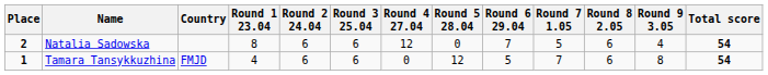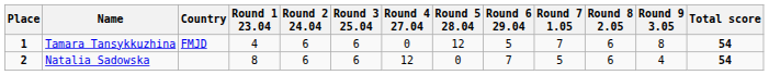 <table class="wikitable">
 <tr>
 <th>Place</th>
 <th>Name</th>
 <th>Country</th>
 <th>Round 1<br>23.04</th>
 <th>Round 2<br>24.04</th>
 <th>Round 3<br>25.04</th>
 <th>Round 4<br>27.04</th>
 <th>Round 5<br>28.04</th>
 <th>Round 6<br>29.04</th>
 <th>Round 7<br>1.05</th>
 <th>Round 8<br>2.05</th>
 <th>Round 9<br>3.05</th>
 <th>Total score</th>
 </tr>
 <tr align="center">
+<td><strong>1</strong></td>
+<td align="left"><a href='#'>Tamara Tansykkuzhina</a></td>
+<td align=left><a href='#'>FMJD</a></td>
+<td>4</td>
+<td>6</td>
+<td>6</td>
+<td>0</td>
+<td>12</td>
+<td>5</td>
+<td>7</td>
+<td>6</td>
+<td>8</td>
+<td><strong>54</strong></td>
+</tr>
+<tr align="center">
 <td><strong>2</strong></td>
 <td align=left><a href='#'>Natalia Sadowska</a></td>
 <td align=left></td>
 <td>8</td>
 <td>6</td>
 <td>6</td>
 <td>12</td>
 <td>0</td>
 <td>7</td>
 <td>5</td>
 <td>6</td>
 <td>4</td>
 <td><strong>54</strong></td>
 </tr>
-<tr align="center">
-<td><strong>1</strong></td>
-<td align="left"><a href='#'>Tamara Tansykkuzhina</a></td>
-<td align=left><a href='#'>FMJD</a></td>
-<td>4</td>
-<td>6</td>
-<td>6</td>
-<td>0</td>
-<td>12</td>
-<td>5</td>
-<td>7</td>
-<td>6</td>
-<td>8</td>
-<td><strong>54</strong></td>
-</tr>
 </table>
